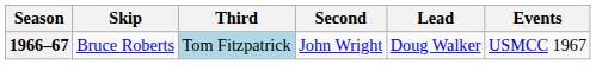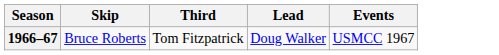 <table class="wikitable">
 <tr>
 <th scope="col">Season</th>
 <th scope="col">Skip</th>
 <th scope="col">Third</th>
-<th scope="col">Second</th>
 <th scope="col">Lead</th>
 <th scope="col">Events</th>
 </tr>
 <tr>
 <th scope="row">1966–67</th>
 <td><a href='#'>Bruce Roberts</a></td>
-<td style="background: lightblue;">Tom Fitzpatrick</td>
-<td><a href='#'>John Wright</a></td>
+<td>Tom Fitzpatrick</td>
 <td><a href='#'>Doug Walker</a></td>
 <td><a href='#'>USMCC</a> 1967 <br> </td>
 </tr>
 </table>
